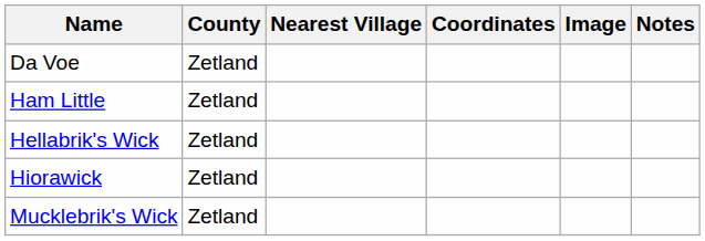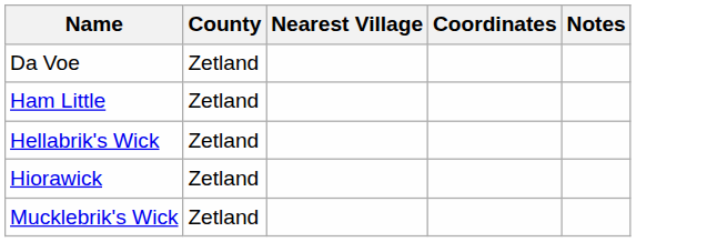 <table class="wikitable sortable" style="table-layout:fixed;background-color:#FEFEFE;font-size:95%;padding:0.30em;line-height:1.35em;">
 <tr>
 <th scope="col">Name</th>
 <th scope="col">County</th>
 <th scope="col">Nearest Village</th>
 <th scope="col" data-sort-type="number">Coordinates</th>
-<th scope="col">Image</th>
 <th scope="col">Notes</th>
 </tr>
 <tr>
 <td>Da Voe</td>
 <td>Zetland</td>
-<td></td>
 <td></td>
 <td></td>
 <td></td>
 </tr>
 <tr>
 <td><a href='#'>Ham Little</a></td>
 <td>Zetland</td>
 <td></td>
 <td></td>
 <td></td>
-<td></td>
 </tr>
 <tr>
 <td><a href='#'>Hellabrik's Wick</a></td>
 <td>Zetland</td>
-<td></td>
 <td></td>
 <td></td>
 <td></td>
 </tr>
 <tr>
 <td><a href='#'>Hiorawick</a></td>
 <td>Zetland</td>
 <td></td>
 <td></td>
 <td></td>
-<td></td>
 </tr>
 <tr>
 <td><a href='#'>Mucklebrik's Wick</a></td>
 <td>Zetland</td>
 <td></td>
 <td></td>
 <td></td>
-<td></td>
 </tr>
 </table>
